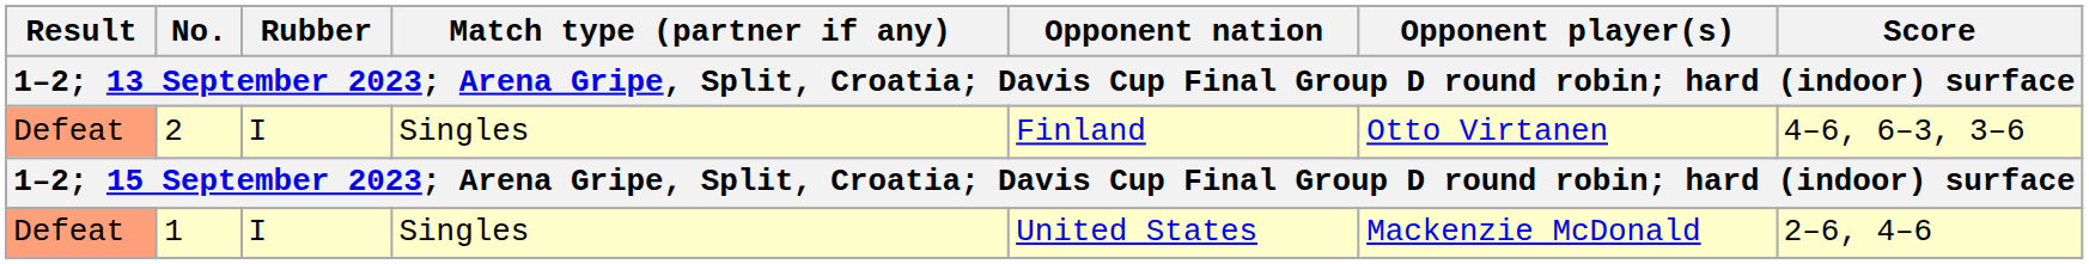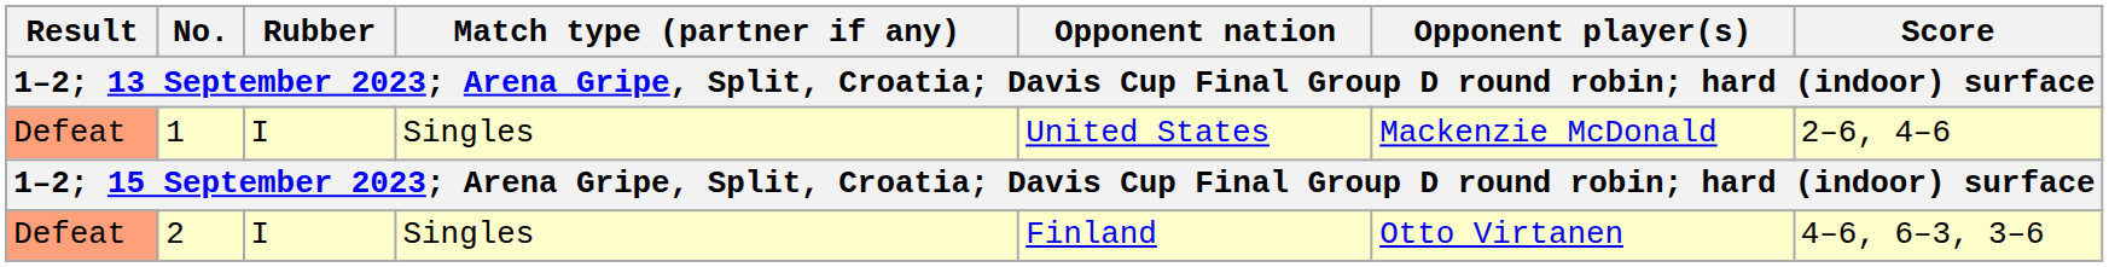 <table class=wikitable>
 <tr>
 <th>Result</th>
 <th>No.</th>
 <th>Rubber</th>
 <th>Match type (partner if any)</th>
 <th>Opponent nation</th>
 <th>Opponent player(s)</th>
 <th>Score</th>
 </tr>
 <tr>
 <th colspan=7>1–2; <a href='#'>13 September 2023</a>; <a href='#'>Arena Gripe</a>, Split, Croatia; Davis Cup Final Group D round robin; hard (indoor) surface</th>
 </tr>
 <tr bgcolor=#FFFFCC>
 <td bgcolor=FFA07A>Defeat</td>
+<td>1</td>
+<td>I</td>
+<td>Singles</td>
+<td> <a href='#'>United States</a></td>
+<td><a href='#'>Mackenzie McDonald</a></td>
+<td>2–6, 4–6</td>
+</tr>
+<tr>
+<th colspan=7>1–2; <a href='#'>15 September 2023</a>; Arena Gripe, Split, Croatia; Davis Cup Final Group D round robin; hard (indoor) surface</th>
+</tr>
+<tr bgcolor=#FFFFCC>
+<td bgcolor=FFA07A>Defeat</td>
 <td>2</td>
 <td>I</td>
 <td>Singles</td>
 <td> <a href='#'>Finland</a></td>
 <td><a href='#'>Otto Virtanen</a></td>
 <td>4–6, 6–3, 3–6</td>
 </tr>
-<tr>
-<th colspan=7>1–2; <a href='#'>15 September 2023</a>; Arena Gripe, Split, Croatia; Davis Cup Final Group D round robin; hard (indoor) surface</th>
-</tr>
-<tr bgcolor=#FFFFCC>
-<td bgcolor=FFA07A>Defeat</td>
-<td>1</td>
-<td>I</td>
-<td>Singles</td>
-<td> <a href='#'>United States</a></td>
-<td><a href='#'>Mackenzie McDonald</a></td>
-<td>2–6, 4–6</td>
-</tr>
 </table>
